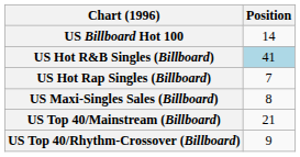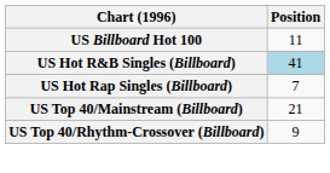 <table class="wikitable sortable plainrowheaders" style="text-align:center">
 <tr>
 <th>Chart (1996)</th>
 <th>Position</th>
 </tr>
 <tr>
 <th scope="row">US <em>Billboard</em> Hot 100</th>
-<td>14</td>
+<td>11</td>
 </tr>
 <tr>
 <th scope="row">US Hot R&B Singles (<em>Billboard</em>)</th>
 <td style="background: lightblue;">41</td>
 </tr>
 <tr>
 <th scope="row">US Hot Rap Singles (<em>Billboard</em>)</th>
 <td>7</td>
 </tr>
 <tr>
-<th scope="row">US Maxi-Singles Sales (<em>Billboard</em>)</th>
-<td>8</td>
-</tr>
-<tr>
 <th scope="row">US Top 40/Mainstream (<em>Billboard</em>)</th>
 <td>21</td>
 </tr>
 <tr>
 <th scope="row">US Top 40/Rhythm-Crossover (<em>Billboard</em>)</th>
 <td>9</td>
 </tr>
 </table>
